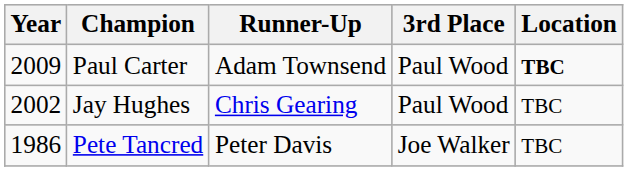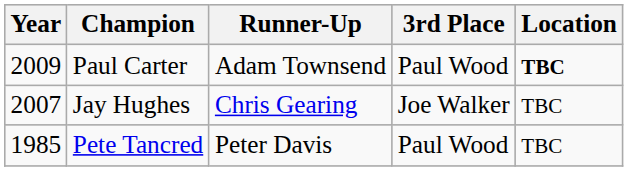 <table class="wikitable">
 <tr>
 <th>Year</th>
 <th>Champion</th>
 <th>Runner-Up</th>
 <th>3rd Place</th>
 <th>Location</th>
 </tr>
 <tr>
 <td>2009</td>
 <td> Paul Carter</td>
 <td> Adam Townsend</td>
 <td> Paul Wood</td>
 <td><strong> <small>TBC</small></strong></td>
 </tr>
 <tr>
-<td>2002</td>
+<td>2007</td>
 <td> Jay Hughes</td>
 <td> <a href='#'>Chris Gearing</a></td>
+<td> Joe Walker</td>
+<td> <small>TBC</small></td>
+</tr>
+<tr>
+<td>1985</td>
+<td> <a href='#'>Pete Tancred</a></td>
+<td> Peter Davis</td>
 <td> Paul Wood</td>
 <td> <small>TBC</small></td>
 </tr>
-<tr>
-<td>1986</td>
-<td> <a href='#'>Pete Tancred</a></td>
-<td> Peter Davis</td>
-<td> Joe Walker</td>
-<td> <small>TBC</small></td>
-</tr>
 </table>
